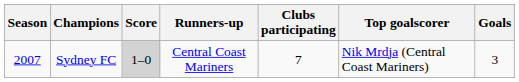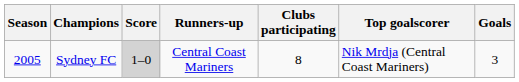 <table class="wikitable">
 <tr>
 <th>Season</th>
 <th>Champions</th>
 <th>Score</th>
 <th>Runners-up</th>
 <th>Clubs<br>participating</th>
 <th>Top goalscorer</th>
 <th>Goals</th>
 </tr>
 <tr>
-<td align=center><a href='#'>2007</a></td>
+<td align=center><a href='#'>2005</a></td>
 <td align=center><a href='#'>Sydney FC</a></td>
 <td align=center style="background: lightgrey;">1–0</td>
 <td align=center><a href='#'>Central Coast Mariners</a></td>
-<td align=center>7</td>
+<td align=center>8</td>
 <td align=left> <a href='#'>Nik Mrdja</a> (Central Coast Mariners)</td>
 <td align=center>3</td>
 </tr>
 </table>
